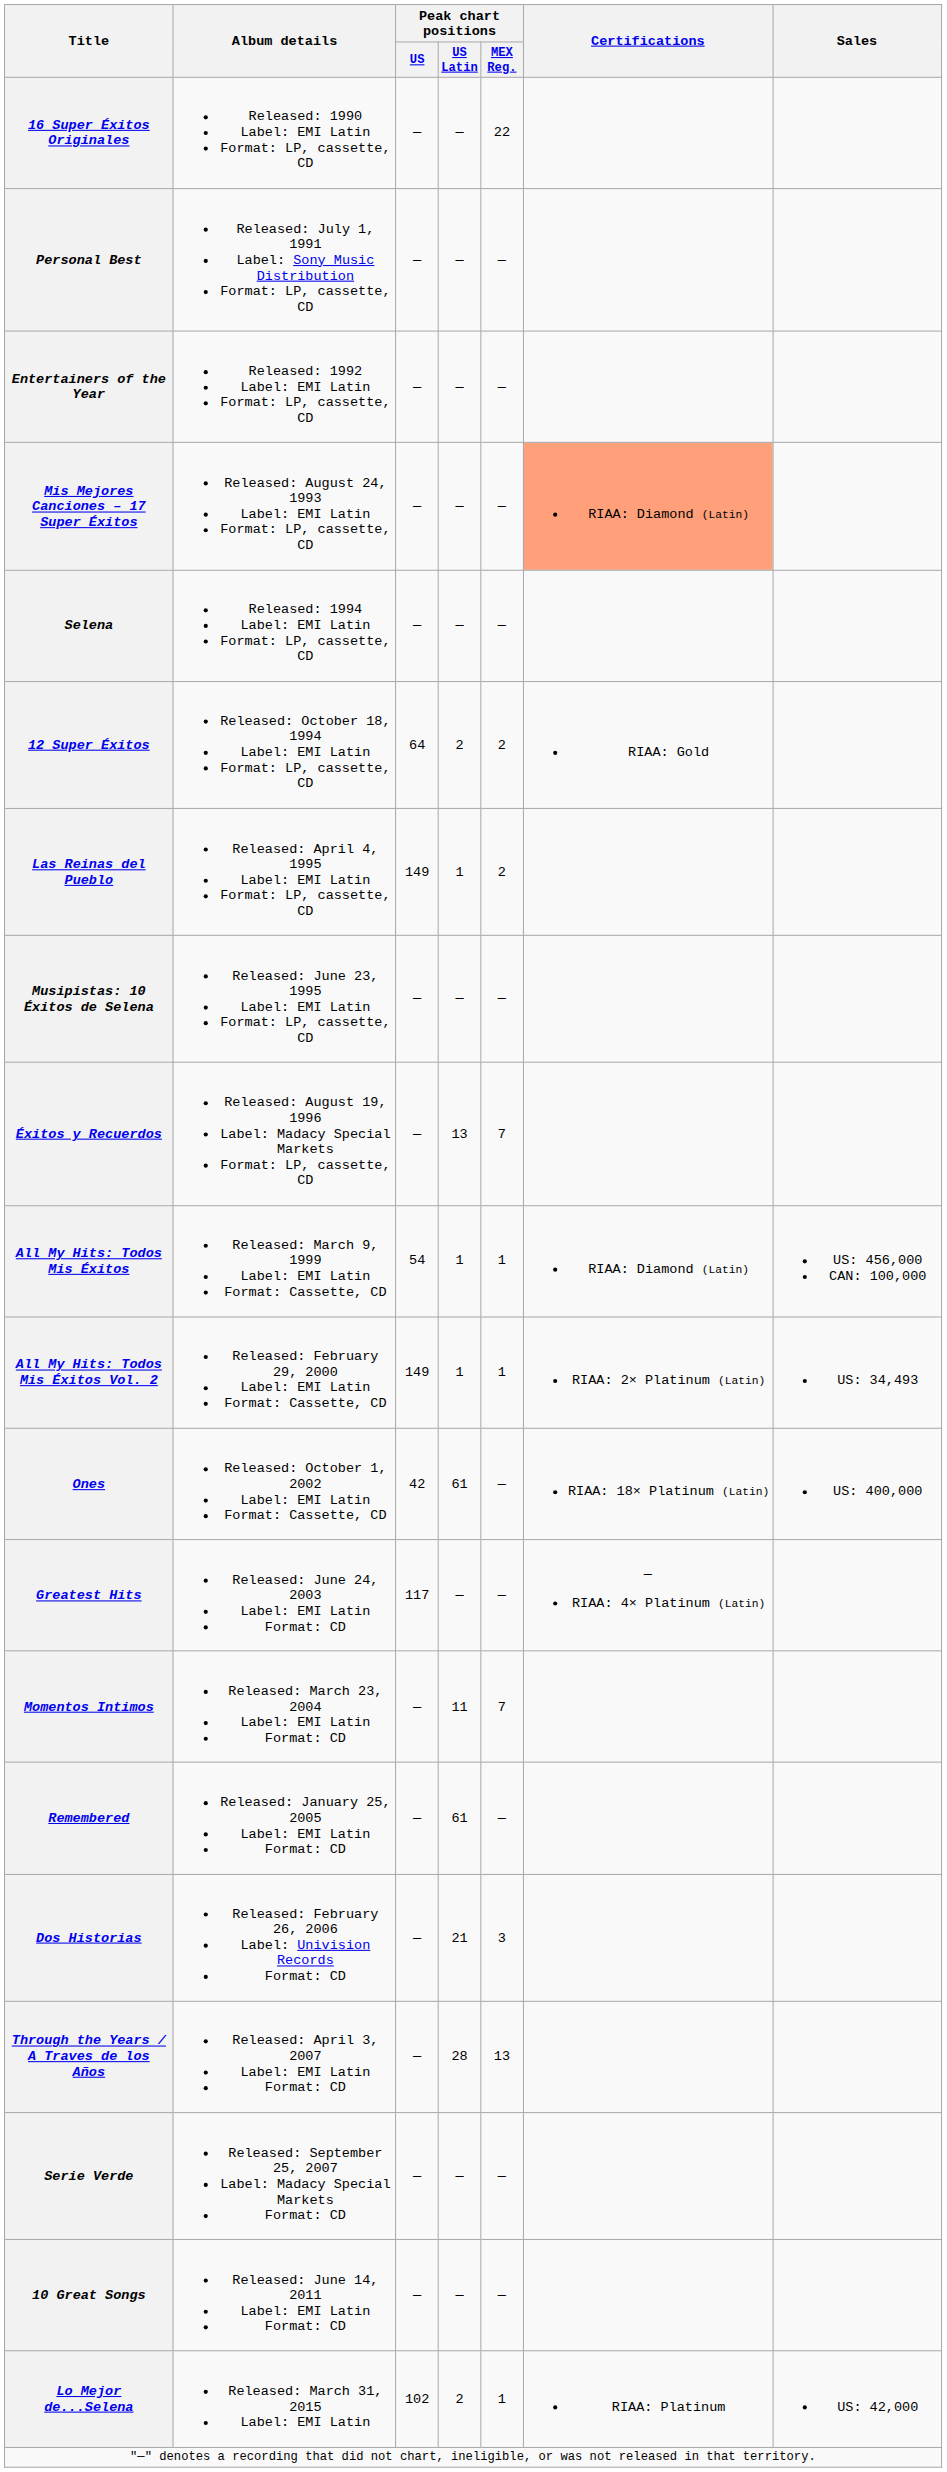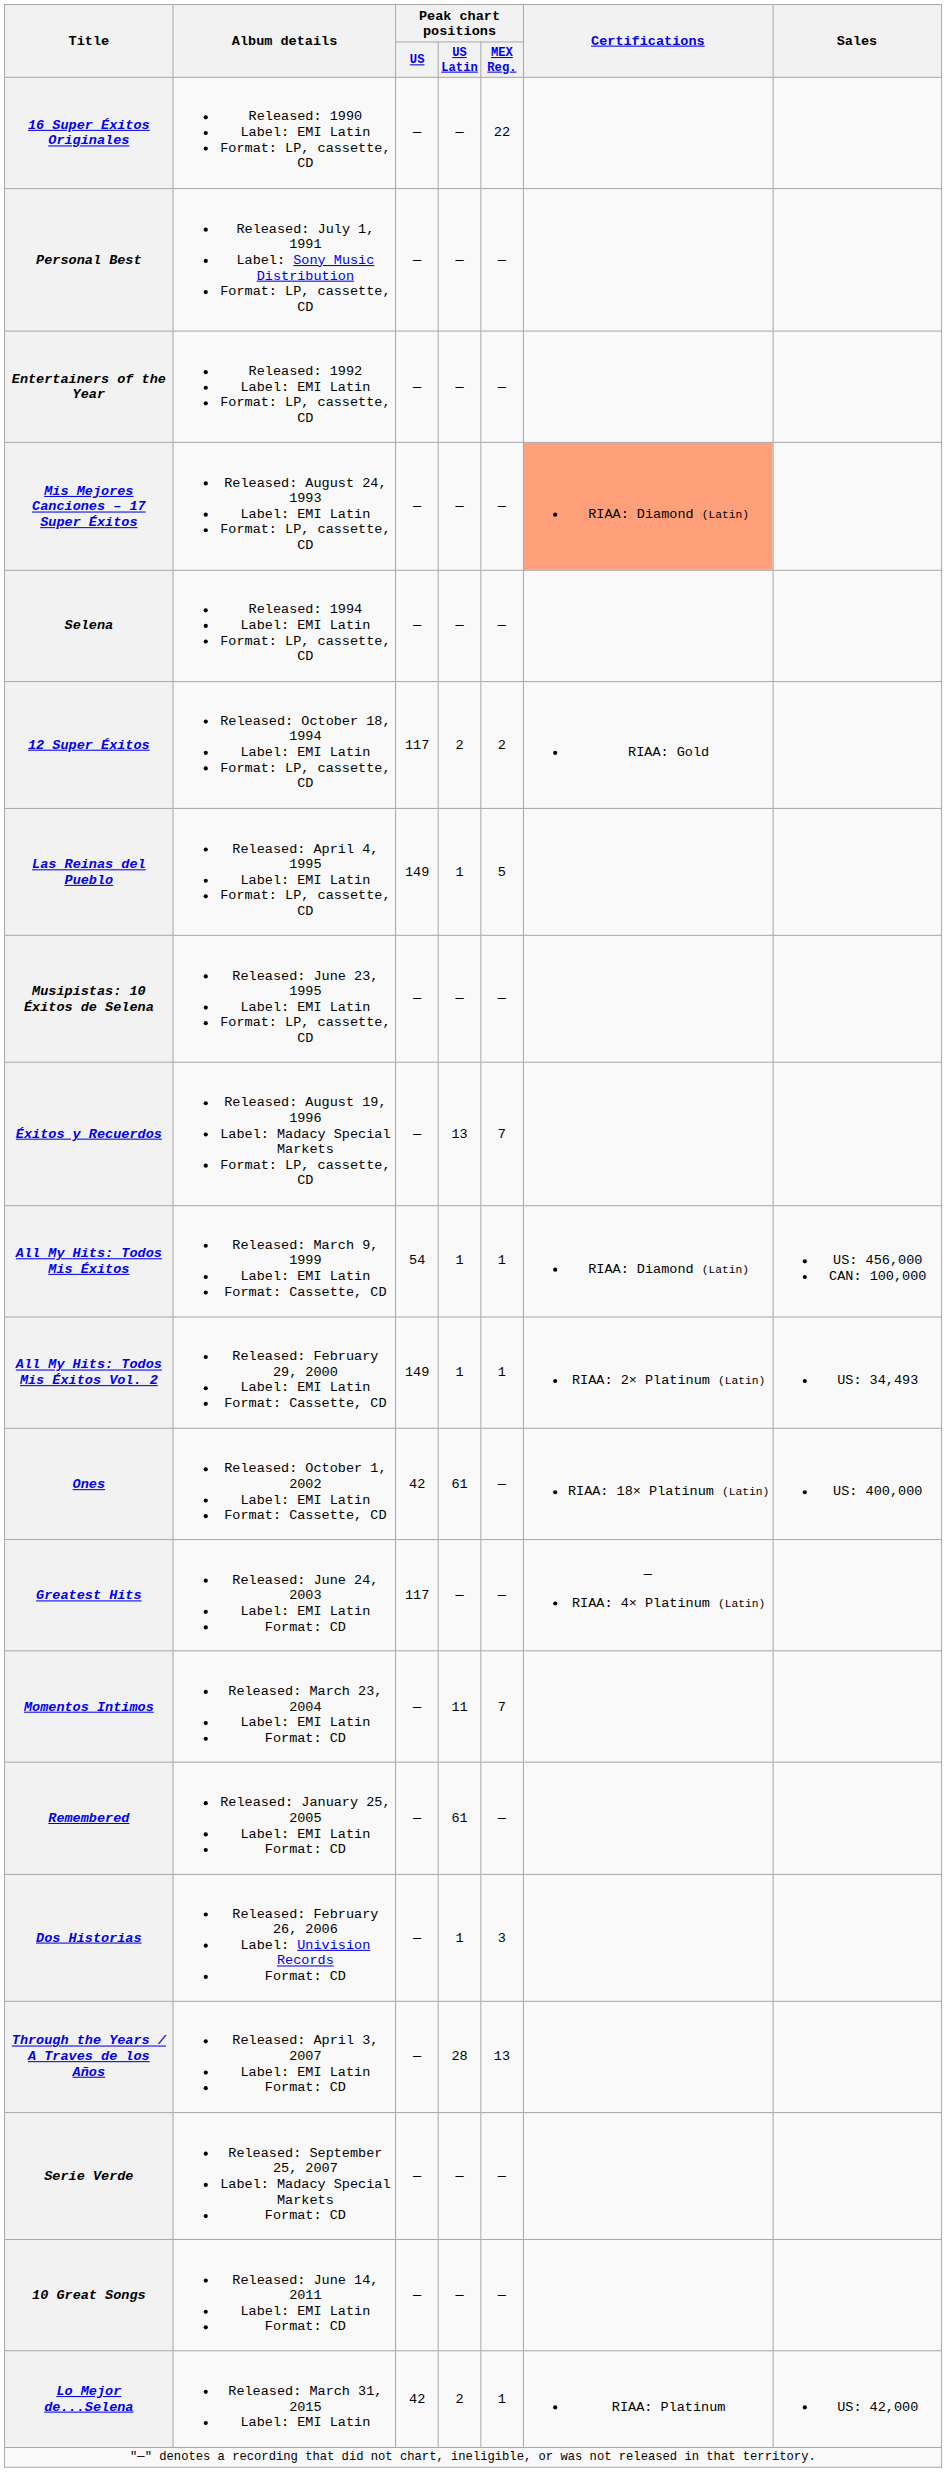 <table class="wikitable plainrowheaders" style="text-align:center;">
 <tr>
 <th scope="col" rowspan="2" style="width:12em;">Title</th>
 <th scope="col" rowspan="2" style="width:16em;">Album details</th>
 <th scope="col" colspan="3">Peak chart positions</th>
 <th scope="col" rowspan="2"><a href='#'>Certifications</a></th>
 <th scope="col" rowspan="2" style="width:12em;">Sales</th>
 </tr>
 <tr>
 <th scope="col" style="width:3em;font-size:90%;"><a href='#'>US</a><br></th>
 <th scope="col" style="width:3em;font-size:90%;"><a href='#'>US<br>Latin</a><br></th>
 <th scope="col" style="width:3em;font-size:90%;"><a href='#'>MEX<br>Reg.</a><br></th>
 </tr>
 <tr>
 <th scope="row"><em><a href='#'>16 Super Éxitos Originales</a></em></th>
 <td><br><ul><li>Released: 1990</li><li>Label: EMI Latin</li><li>Format: LP, cassette, CD</li></ul></td>
 <td>—</td>
 <td>—</td>
 <td>22</td>
 <td></td>
 <td></td>
 </tr>
 <tr>
 <th scope="row"><em>Personal Best</em></th>
 <td><br><ul><li>Released: July 1, 1991</li><li>Label: <a href='#'>Sony Music Distribution</a></li><li>Format: LP, cassette, CD</li></ul></td>
 <td>—</td>
 <td>—</td>
 <td>—</td>
 <td></td>
 <td></td>
 </tr>
 <tr>
 <th scope="row"><em>Entertainers of the Year</em></th>
 <td><br><ul><li>Released: 1992</li><li>Label: EMI Latin</li><li>Format: LP, cassette, CD</li></ul></td>
 <td>—</td>
 <td>—</td>
 <td>—</td>
 <td></td>
 <td></td>
 </tr>
 <tr>
 <th scope="row"><em><a href='#'>Mis Mejores Canciones – 17 Super Éxitos</a></em></th>
 <td><br><ul><li>Released: August 24, 1993</li><li>Label: EMI Latin</li><li>Format: LP, cassette, CD</li></ul></td>
 <td>—</td>
 <td>—</td>
 <td>—</td>
 <td style="background: lightsalmon;"><br><ul><li>RIAA: Diamond <small>(Latin)</small></li></ul></td>
 <td></td>
 </tr>
 <tr>
 <th scope="row"><em>Selena</em></th>
 <td><br><ul><li>Released: 1994</li><li>Label: EMI Latin</li><li>Format: LP, cassette, CD</li></ul></td>
 <td>—</td>
 <td>—</td>
 <td>—</td>
 <td></td>
 <td></td>
 </tr>
 <tr>
 <th scope="row"><em><a href='#'>12 Super Éxitos</a></em></th>
 <td><br><ul><li>Released: October 18, 1994</li><li>Label: EMI Latin</li><li>Format: LP, cassette, CD</li></ul></td>
-<td>64</td>
+<td>117</td>
 <td>2</td>
 <td>2</td>
 <td><br><ul><li>RIAA: Gold</li></ul></td>
 <td></td>
 </tr>
 <tr>
 <th scope="row"><em><a href='#'>Las Reinas del Pueblo</a></em></th>
 <td><br><ul><li>Released: April 4, 1995</li><li>Label: EMI Latin</li><li>Format: LP, cassette, CD</li></ul></td>
 <td>149</td>
 <td>1</td>
-<td>2</td>
+<td>5</td>
 <td></td>
 <td></td>
 </tr>
 <tr>
 <th scope="row"><em>Musipistas: 10 Éxitos de Selena</em></th>
 <td><br><ul><li>Released: June 23, 1995</li><li>Label: EMI Latin</li><li>Format: LP, cassette, CD</li></ul></td>
 <td>—</td>
 <td>—</td>
 <td>—</td>
 <td></td>
 <td></td>
 </tr>
 <tr>
 <th scope="row"><em><a href='#'>Éxitos y Recuerdos</a></em></th>
 <td><br><ul><li>Released: August 19, 1996</li><li>Label: Madacy Special Markets</li><li>Format: LP, cassette, CD</li></ul></td>
 <td>—</td>
 <td>13</td>
 <td>7</td>
 <td></td>
 <td></td>
 </tr>
 <tr>
 <th scope="row"><em><a href='#'>All My Hits: Todos Mis Éxitos</a></em></th>
 <td><br><ul><li>Released: March 9, 1999</li><li>Label: EMI Latin</li><li>Format: Cassette, CD</li></ul></td>
 <td>54</td>
 <td>1</td>
 <td>1</td>
 <td><br><ul><li>RIAA: Diamond <small>(Latin)</small></li></ul></td>
 <td><br><ul><li>US: 456,000</li><li>CAN: 100,000</li></ul></td>
 </tr>
 <tr>
 <th scope="row"><em><a href='#'>All My Hits: Todos Mis Éxitos Vol. 2</a></em></th>
 <td><br><ul><li>Released: February 29, 2000</li><li>Label: EMI Latin</li><li>Format: Cassette, CD</li></ul></td>
 <td>149</td>
 <td>1</td>
 <td>1</td>
 <td><br><ul><li>RIAA: 2× Platinum <small>(Latin)</small></li></ul></td>
 <td><br><ul><li>US: 34,493</li></ul></td>
 </tr>
 <tr>
 <th scope="row"><em><a href='#'>Ones</a></em></th>
 <td><br><ul><li>Released: October 1, 2002</li><li>Label: EMI Latin</li><li>Format: Cassette, CD</li></ul></td>
 <td>42</td>
 <td>61</td>
 <td>—</td>
 <td><br><ul><li>RIAA: 18× Platinum <small>(Latin)</small></li></ul></td>
 <td><br><ul><li>US: 400,000</li></ul></td>
 </tr>
 <tr>
 <th scope="row"><em><a href='#'>Greatest Hits</a></em></th>
 <td><br><ul><li>Released: June 24, 2003</li><li>Label: EMI Latin</li><li>Format: CD</li></ul></td>
 <td>117</td>
 <td>—</td>
 <td>—</td>
 <td>—<br><ul><li>RIAA: 4× Platinum <small>(Latin)</small></li></ul></td>
 <td></td>
 </tr>
 <tr>
 <th scope="row"><em><a href='#'>Momentos Intimos</a></em></th>
 <td><br><ul><li>Released: March 23, 2004</li><li>Label: EMI Latin</li><li>Format: CD</li></ul></td>
 <td>—</td>
 <td>11</td>
 <td>7</td>
 <td></td>
 <td></td>
 </tr>
 <tr>
 <th scope="row"><em><a href='#'>Remembered</a></em></th>
 <td><br><ul><li>Released: January 25, 2005</li><li>Label: EMI Latin</li><li>Format: CD</li></ul></td>
 <td>—</td>
 <td>61</td>
 <td>—</td>
 <td></td>
 <td></td>
 </tr>
 <tr>
 <th scope="row"><em><a href='#'>Dos Historias</a></em></th>
 <td><br><ul><li>Released: February 26, 2006</li><li>Label: <a href='#'>Univision Records</a></li><li>Format: CD</li></ul></td>
 <td>—</td>
-<td>21</td>
+<td>1</td>
 <td>3</td>
 <td></td>
 <td></td>
 </tr>
 <tr>
 <th scope="row"><em><a href='#'>Through the Years / A Traves de los Años</a></em></th>
 <td><br><ul><li>Released: April 3, 2007</li><li>Label: EMI Latin</li><li>Format: CD</li></ul></td>
 <td>—</td>
 <td>28</td>
 <td>13</td>
 <td></td>
 <td></td>
 </tr>
 <tr>
 <th scope="row"><em>Serie Verde</em></th>
 <td><br><ul><li>Released: September 25, 2007</li><li>Label: Madacy Special Markets</li><li>Format: CD</li></ul></td>
 <td>—</td>
 <td>—</td>
 <td>—</td>
 <td></td>
 <td></td>
 </tr>
 <tr>
 <th scope="row"><em>10 Great Songs</em></th>
 <td><br><ul><li>Released: June 14, 2011</li><li>Label: EMI Latin</li><li>Format: CD</li></ul></td>
 <td>—</td>
 <td>—</td>
 <td>—</td>
 <td></td>
 <td></td>
 </tr>
 <tr>
 <th scope="row"><em><a href='#'>Lo Mejor de...Selena</a></em></th>
 <td><br><ul><li>Released: March 31, 2015</li><li>Label: EMI Latin</li></ul></td>
-<td>102</td>
+<td>42</td>
 <td>2</td>
 <td>1</td>
 <td><br><ul><li>RIAA: Platinum</li></ul></td>
 <td><br><ul><li>US: 42,000</li></ul></td>
 </tr>
 <tr>
 <td colspan="15" style="font-size:90%">"—" denotes a recording that did not chart, ineligible, or was not released in that territory.</td>
 </tr>
 </table>
